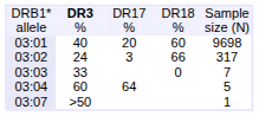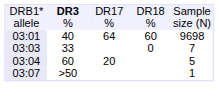 <table border="0" cellspacing="0" cellpadding="0" align="center" style="text-align:center; background:#ffffff; margin-right: 1em; border:2px #e0e0ff solid;">
 <tr style="background:#f0f0ff">
 <td style="width:60px">DRB1*</td>
 <td style="width:60px"><strong>DR3</strong></td>
 <td style="width:60px">DR17</td>
 <td style="width:60px">DR18</td>
 <td style="width:60px">Sample</td>
 </tr>
 <tr style="background:#f0f0ff">
 <td>allele</td>
 <td>%</td>
 <td>%</td>
 <td>%</td>
 <td>size (N)</td>
 </tr>
 <tr>
 <td style="background:#e8e8f8">03:01</td>
 <td>40</td>
-<td>20</td>
+<td>64</td>
 <td>60</td>
 <td>9698</td>
-</tr>
-<tr>
-<td style="background:#e8e8f8">03:02</td>
-<td>24</td>
-<td>3</td>
-<td>66</td>
-<td>317</td>
 </tr>
 <tr>
 <td style="background:#e8e8f8">03:03</td>
 <td>33</td>
 <td></td>
 <td>0</td>
 <td>7</td>
 </tr>
 <tr>
 <td style="background:#e8e8f8">03:04</td>
 <td>60</td>
-<td>64</td>
+<td>20</td>
 <td></td>
 <td>5</td>
 </tr>
 <tr>
 <td style="background:#e8e8f8">03:07</td>
 <td>>50</td>
 <td></td>
 <td></td>
 <td>1</td>
 </tr>
 <tr>
 </tr>
 </table>
